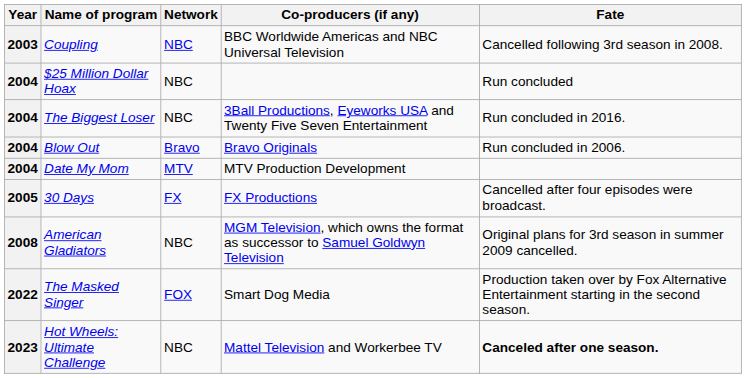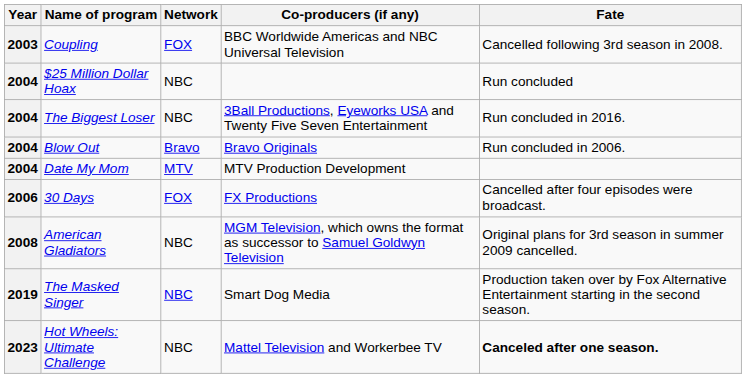 <table class="wikitable plainrowheaders" border="1">
 <tr>
 <th scope="col">Year</th>
 <th scope="col">Name of program</th>
 <th scope="col">Network</th>
 <th scope="col">Co-producers (if any)</th>
 <th scope="col">Fate</th>
 </tr>
 <tr>
 <th scope="row">2003</th>
 <td><a href='#'><em>Coupling</em></a></td>
-<td><a href='#'>NBC</a></td>
+<td><a href='#'>FOX</a></td>
 <td>BBC Worldwide Americas and NBC Universal Television</td>
 <td>Cancelled following 3rd season in 2008.</td>
 </tr>
 <tr>
 <th scope="row">2004</th>
 <td><em><a href='#'>$25 Million Dollar Hoax</a></em></td>
 <td>NBC</td>
 <td></td>
 <td>Run concluded</td>
 </tr>
 <tr>
 <th scope="row">2004</th>
 <td><a href='#'><em>The Biggest Loser</em></a></td>
 <td>NBC</td>
 <td><a href='#'>3Ball Productions</a>, <a href='#'>Eyeworks USA</a> and Twenty Five Seven Entertainment</td>
 <td>Run concluded in 2016.</td>
 </tr>
 <tr>
 <th scope="row">2004</th>
 <td><a href='#'><em>Blow Out</em></a></td>
 <td><a href='#'>Bravo</a></td>
 <td><a href='#'>Bravo Originals</a></td>
 <td>Run concluded in 2006.</td>
 </tr>
 <tr>
 <th scope="row">2004</th>
 <td><em><a href='#'>Date My Mom</a></em></td>
 <td><a href='#'>MTV</a></td>
 <td>MTV Production Development</td>
 <td></td>
 </tr>
 <tr>
-<th scope="row">2005</th>
+<th scope="row">2006</th>
 <td><a href='#'><em>30 Days</em></a></td>
-<td><a href='#'>FX</a></td>
+<td><a href='#'>FOX</a></td>
 <td><a href='#'>FX Productions</a></td>
 <td>Cancelled after four episodes were broadcast.</td>
 </tr>
 <tr>
 <th scope="row">2008</th>
 <td><a href='#'><em>American Gladiators</em></a></td>
 <td>NBC</td>
 <td><a href='#'>MGM Television</a>, which owns the format as successor to <a href='#'>Samuel Goldwyn Television</a></td>
 <td>Original plans for 3rd season in summer 2009 cancelled.</td>
 </tr>
 <tr>
-<th scope="row">2022</th>
+<th scope="row">2019</th>
 <td><a href='#'><em>The Masked Singer</em></a></td>
-<td><a href='#'>FOX</a></td>
+<td><a href='#'>NBC</a></td>
 <td>Smart Dog Media</td>
 <td>Production taken over by Fox Alternative Entertainment starting in the second season.</td>
 </tr>
 <tr>
 <th scope="row">2023</th>
 <td><em><a href='#'>Hot Wheels: Ultimate Challenge</a></em></td>
 <td>NBC</td>
 <td><a href='#'>Mattel Television</a> and Workerbee TV</td>
 <td><strong>Canceled after one season.</strong></td>
 </tr>
 </table>
